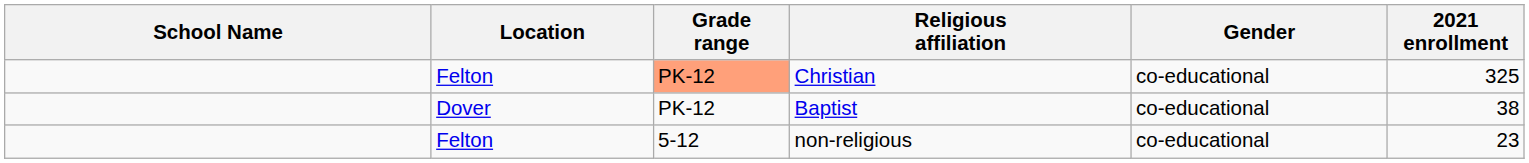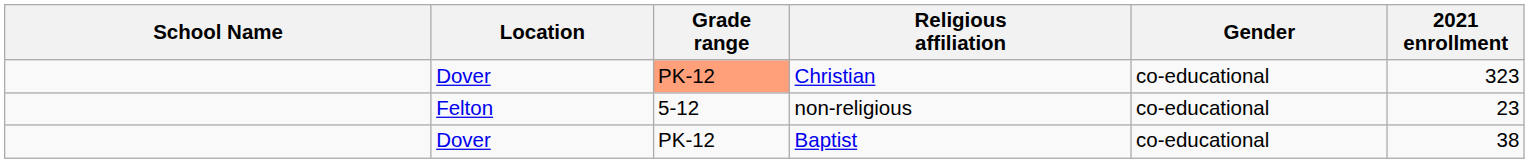 <table class="wikitable sortable" style="width:75%;">
 <tr>
 <th width=25%>School Name</th>
 <th width=13%>Location</th>
 <th width=8%>Grade<br>range</th>
 <th width=20%>Religious<br>affiliation</th>
 <th width=15%>Gender</th>
 <th width=8%>2021<br>enrollment</th>
 </tr>
 <tr>
 <td></td>
-<td><a href='#'>Felton</a></td>
+<td><a href='#'>Dover</a></td>
 <td style="background: lightsalmon;">PK-12</td>
 <td><a href='#'>Christian</a></td>
 <td>co-educational</td>
-<td align="right">325</td>
+<td align="right">323</td>
+</tr>
+<tr>
+<td></td>
+<td><a href='#'>Felton</a></td>
+<td>5-12</td>
+<td>non-religious</td>
+<td>co-educational</td>
+<td align="right">23</td>
 </tr>
 <tr>
 <td></td>
 <td><a href='#'>Dover</a></td>
 <td>PK-12</td>
 <td><a href='#'>Baptist</a></td>
 <td>co-educational</td>
 <td align="right">38</td>
 </tr>
-<tr>
-<td></td>
-<td><a href='#'>Felton</a></td>
-<td>5-12</td>
-<td>non-religious</td>
-<td>co-educational</td>
-<td align="right">23</td>
-</tr>
 </table>
